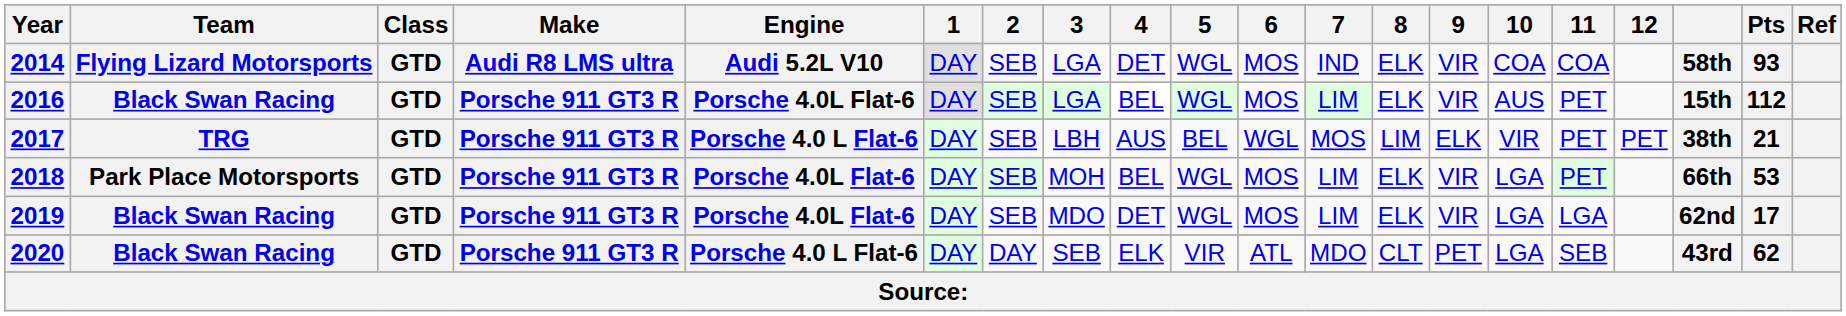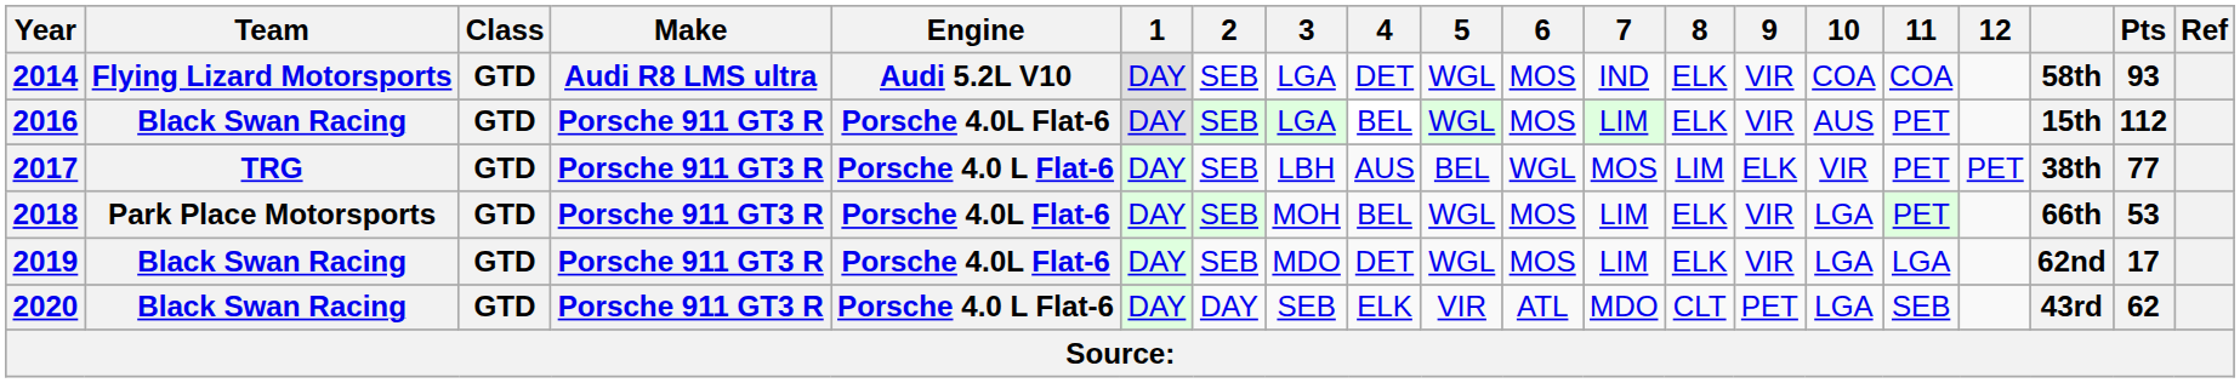 <table class="wikitable" style="text-align:center; font-size:90%">
 <tr>
 <th>Year</th>
 <th>Team</th>
 <th>Class</th>
 <th>Make</th>
 <th>Engine</th>
 <th>1</th>
 <th>2</th>
 <th>3</th>
 <th>4</th>
 <th>5</th>
 <th>6</th>
 <th>7</th>
 <th>8</th>
 <th>9</th>
 <th>10</th>
 <th>11</th>
 <th>12</th>
 <th></th>
 <th>Pts</th>
 <th>Ref</th>
 </tr>
 <tr>
 <th><a href='#'>2014</a></th>
 <th><a href='#'>Flying Lizard Motorsports</a></th>
 <th>GTD</th>
 <th><a href='#'>Audi R8 LMS ultra</a></th>
 <th><a href='#'>Audi</a> 5.2L V10</th>
 <td style="background:#DFDFDF;"><a href='#'>DAY</a><br></td>
 <td style="background:#;"><a href='#'>SEB</a> <br></td>
 <td style="background:#;"><a href='#'>LGA</a> <br></td>
 <td style="background:#;"><a href='#'>DET</a> <br></td>
 <td style="background:#;"><a href='#'>WGL</a> <br></td>
 <td style="background:#;"><a href='#'>MOS</a> <br></td>
 <td style="background:#;"><a href='#'>IND</a> <br></td>
 <td style="background:#;"><a href='#'>ELK</a><br></td>
 <td style="background:#;"><a href='#'>VIR</a> <br></td>
 <td style="background:#;"><a href='#'>COA</a><br></td>
 <td style="background:#;"><a href='#'>COA</a><br></td>
 <td></td>
 <th>58th</th>
 <th>93</th>
 <th></th>
 </tr>
 <tr>
 <th><a href='#'>2016</a></th>
 <th><a href='#'>Black Swan Racing</a></th>
 <th>GTD</th>
 <th><a href='#'>Porsche 911 GT3 R</a></th>
 <th><a href='#'>Porsche</a> 4.0L Flat-6</th>
 <td style="background:#DFDFDF;"><a href='#'>DAY</a><br></td>
 <td style="background:#DFFFDF;"><a href='#'>SEB</a><br></td>
 <td style="background:#DFFFDF;"><a href='#'>LGA</a><br></td>
 <td style="background:#ffffff;"><a href='#'>BEL</a><br></td>
 <td style="background:#DFFFDF;"><a href='#'>WGL</a><br></td>
 <td style="background:#;"><a href='#'>MOS</a><br></td>
 <td style="background:#DFFFDF;"><a href='#'>LIM</a><br></td>
 <td style="background:#;"><a href='#'>ELK</a><br></td>
 <td style="background:#;"><a href='#'>VIR</a><br></td>
 <td style="background:#;"><a href='#'>AUS</a><br></td>
 <td style="background:#;"><a href='#'>PET</a><br></td>
 <td></td>
 <th>15th</th>
 <th>112</th>
 <th></th>
 </tr>
 <tr>
 <th><a href='#'>2017</a></th>
 <th><a href='#'>TRG</a></th>
 <th>GTD</th>
 <th><a href='#'>Porsche 911 GT3 R</a></th>
 <th><a href='#'>Porsche</a> 4.0 L <a href='#'>Flat-6</a></th>
 <td style="background:#DFFFDF;"><a href='#'>DAY</a><br></td>
 <td style="background:#;"><a href='#'>SEB</a><br></td>
 <td style="background:#;"><a href='#'>LBH</a><br></td>
 <td style="background:#;"><a href='#'>AUS</a><br></td>
 <td style="background:#;"><a href='#'>BEL</a><br></td>
 <td style="background:#;"><a href='#'>WGL</a><br></td>
 <td style="background:#;"><a href='#'>MOS</a><br></td>
 <td style="background:#;"><a href='#'>LIM</a><br></td>
 <td style="background:#;"><a href='#'>ELK</a><br></td>
 <td style="background:#;"><a href='#'>VIR</a><br></td>
 <td style="background:#;"><a href='#'>PET</a><br></td>
 <td style="background:#;"><a href='#'>PET</a><br></td>
 <th>38th</th>
-<th>21</th>
+<th>77</th>
 <th></th>
 </tr>
 <tr>
 <th><a href='#'>2018</a></th>
 <th>Park Place Motorsports</th>
 <th>GTD</th>
 <th><a href='#'>Porsche 911 GT3 R</a></th>
 <th><a href='#'>Porsche</a> 4.0L <a href='#'>Flat-6</a></th>
 <td style="background:#dfffdf;"><a href='#'>DAY</a><br></td>
 <td style="background:#dfffdf;"><a href='#'>SEB</a><br></td>
 <td style="background:#;"><a href='#'>MOH</a><br></td>
 <td style="background:#;"><a href='#'>BEL</a><br></td>
 <td style="background:#;"><a href='#'>WGL</a><br></td>
 <td style="background:#;"><a href='#'>MOS</a><br></td>
 <td style="background:#;"><a href='#'>LIM</a><br></td>
 <td style="background:#;"><a href='#'>ELK</a><br></td>
 <td style="background:#;"><a href='#'>VIR</a><br></td>
 <td style="background:#;"><a href='#'>LGA</a><br></td>
 <td style="background:#DFFFDF;"><a href='#'>PET</a><br></td>
 <td></td>
 <th>66th</th>
 <th>53</th>
 <th></th>
 </tr>
 <tr>
 <th><a href='#'>2019</a></th>
 <th><a href='#'>Black Swan Racing</a></th>
 <th>GTD</th>
 <th><a href='#'>Porsche 911 GT3 R</a></th>
 <th><a href='#'>Porsche</a> 4.0L <a href='#'>Flat-6</a></th>
 <td style="background:#DFFFDF;"><a href='#'>DAY</a><br></td>
 <td style="background:#;"><a href='#'>SEB</a><br></td>
 <td style="background:#;"><a href='#'>MDO</a><br></td>
 <td style="background:#;"><a href='#'>DET</a><br></td>
 <td style="background:#;"><a href='#'>WGL</a><br></td>
 <td style="background:#;"><a href='#'>MOS</a><br></td>
 <td style="background:#;"><a href='#'>LIM</a><br></td>
 <td style="background:#;"><a href='#'>ELK</a><br></td>
 <td style="background:#;"><a href='#'>VIR</a><br></td>
 <td style="background:#;"><a href='#'>LGA</a><br></td>
 <td style="background:#;"><a href='#'>LGA</a><br></td>
 <td></td>
 <th>62nd</th>
 <th>17</th>
 <th></th>
 </tr>
 <tr>
 <th><a href='#'>2020</a></th>
 <th><a href='#'>Black Swan Racing</a></th>
 <th>GTD</th>
 <th><a href='#'>Porsche 911 GT3 R</a></th>
 <th><a href='#'>Porsche</a> 4.0 L Flat-6</th>
 <td style="background:#DFFFDF;"><a href='#'>DAY</a><br></td>
 <td style="background:#;"><a href='#'>DAY</a><br></td>
 <td style="background:#;"><a href='#'>SEB</a><br></td>
 <td style="background:#;"><a href='#'>ELK</a><br></td>
 <td style="background:#;"><a href='#'>VIR</a><br></td>
 <td style="background:#;"><a href='#'>ATL</a><br></td>
 <td style="background:#;"><a href='#'>MDO</a><br></td>
 <td style="background:#;"><a href='#'>CLT</a><br></td>
 <td style="background:#;"><a href='#'>PET</a><br></td>
 <td style="background:#;"><a href='#'>LGA</a><br></td>
 <td style="background:#;"><a href='#'>SEB</a><br></td>
 <td></td>
 <th>43rd</th>
 <th>62</th>
 <th></th>
 </tr>
 <tr>
 <th colspan="20">Source:</th>
 </tr>
 </table>
